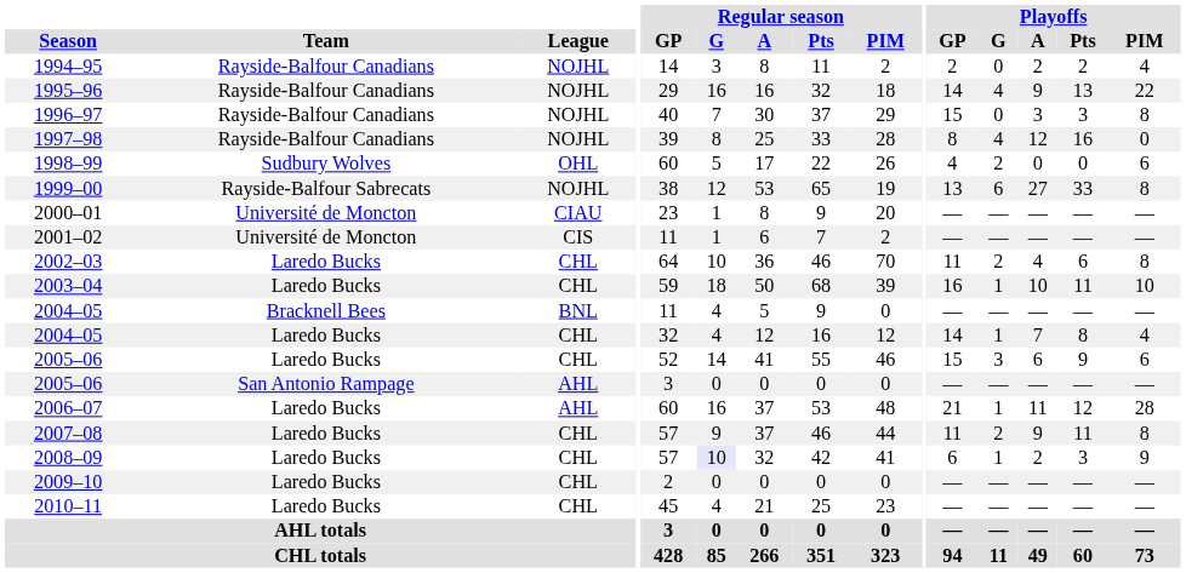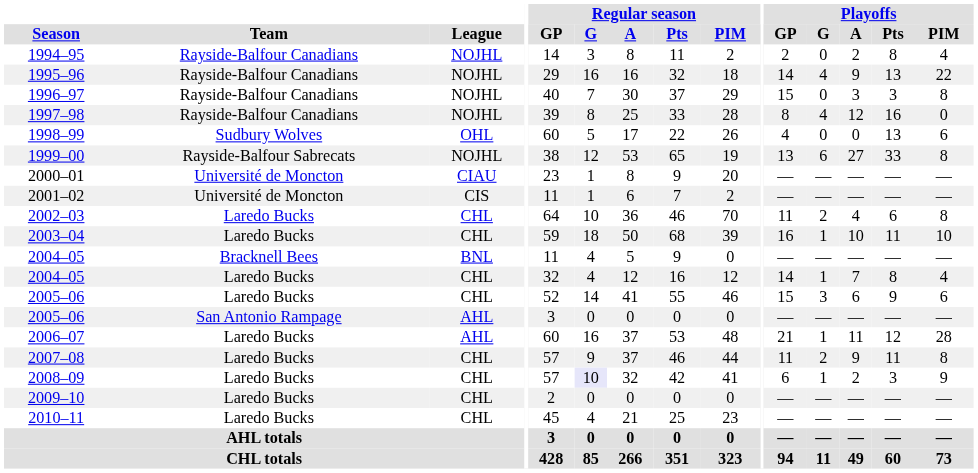 <table border="0" cellpadding="1" cellspacing="0" style="text-align:center; width:60em">
 <tr bgcolor="#e0e0e0">
 <th colspan="3" bgcolor="#ffffff"></th>
 <th rowspan="99" bgcolor="#ffffff"></th>
 <th colspan="5"><a href='#'>Regular season</a></th>
 <th rowspan="99" bgcolor="#ffffff"></th>
 <th colspan="5"><a href='#'>Playoffs</a></th>
 </tr>
 <tr bgcolor="#e0e0e0">
 <th><a href='#'>Season</a></th>
 <th>Team</th>
 <th>League</th>
 <th>GP</th>
 <th><a href='#'>G</a></th>
 <th><a href='#'>A</a></th>
 <th><a href='#'>Pts</a></th>
 <th><a href='#'>PIM</a></th>
 <th>GP</th>
 <th>G</th>
 <th>A</th>
 <th>Pts</th>
 <th>PIM</th>
 </tr>
 <tr>
 <td><a href='#'>1994–95</a></td>
 <td><a href='#'>Rayside-Balfour Canadians</a></td>
 <td><a href='#'>NOJHL</a></td>
 <td>14</td>
 <td>3</td>
 <td>8</td>
 <td>11</td>
 <td>2</td>
 <td>2</td>
 <td>0</td>
 <td>2</td>
-<td>2</td>
+<td>8</td>
 <td>4</td>
 </tr>
 <tr bgcolor="#f0f0f0">
 <td><a href='#'>1995–96</a></td>
 <td>Rayside-Balfour Canadians</td>
 <td>NOJHL</td>
 <td>29</td>
 <td>16</td>
 <td>16</td>
 <td>32</td>
 <td>18</td>
 <td>14</td>
 <td>4</td>
 <td>9</td>
 <td>13</td>
 <td>22</td>
 </tr>
 <tr>
 <td><a href='#'>1996–97</a></td>
 <td>Rayside-Balfour Canadians</td>
 <td>NOJHL</td>
 <td>40</td>
 <td>7</td>
 <td>30</td>
 <td>37</td>
 <td>29</td>
 <td>15</td>
 <td>0</td>
 <td>3</td>
 <td>3</td>
 <td>8</td>
 </tr>
 <tr bgcolor="#f0f0f0">
 <td><a href='#'>1997–98</a></td>
 <td>Rayside-Balfour Canadians</td>
 <td>NOJHL</td>
 <td>39</td>
 <td>8</td>
 <td>25</td>
 <td>33</td>
 <td>28</td>
 <td>8</td>
 <td>4</td>
 <td>12</td>
 <td>16</td>
 <td>0</td>
 </tr>
 <tr>
 <td><a href='#'>1998–99</a></td>
 <td><a href='#'>Sudbury Wolves</a></td>
 <td><a href='#'>OHL</a></td>
 <td>60</td>
 <td>5</td>
 <td>17</td>
 <td>22</td>
 <td>26</td>
 <td>4</td>
-<td>2</td>
 <td>0</td>
 <td>0</td>
+<td>13</td>
 <td>6</td>
 </tr>
 <tr bgcolor="#f0f0f0">
 <td><a href='#'>1999–00</a></td>
 <td>Rayside-Balfour Sabrecats</td>
 <td>NOJHL</td>
 <td>38</td>
 <td>12</td>
 <td>53</td>
 <td>65</td>
 <td>19</td>
 <td>13</td>
 <td>6</td>
 <td>27</td>
 <td>33</td>
 <td>8</td>
 </tr>
 <tr>
 <td>2000–01</td>
 <td><a href='#'>Université de Moncton</a></td>
 <td><a href='#'>CIAU</a></td>
 <td>23</td>
 <td>1</td>
 <td>8</td>
 <td>9</td>
 <td>20</td>
 <td>—</td>
 <td>—</td>
 <td>—</td>
 <td>—</td>
 <td>—</td>
 </tr>
 <tr bgcolor="#f0f0f0">
 <td>2001–02</td>
 <td>Université de Moncton</td>
 <td>CIS</td>
 <td>11</td>
 <td>1</td>
 <td>6</td>
 <td>7</td>
 <td>2</td>
 <td>—</td>
 <td>—</td>
 <td>—</td>
 <td>—</td>
 <td>—</td>
 </tr>
 <tr>
 <td><a href='#'>2002–03</a></td>
 <td><a href='#'>Laredo Bucks</a></td>
 <td><a href='#'>CHL</a></td>
 <td>64</td>
 <td>10</td>
 <td>36</td>
 <td>46</td>
 <td>70</td>
 <td>11</td>
 <td>2</td>
 <td>4</td>
 <td>6</td>
 <td>8</td>
 </tr>
 <tr bgcolor="#f0f0f0">
 <td><a href='#'>2003–04</a></td>
 <td>Laredo Bucks</td>
 <td>CHL</td>
 <td>59</td>
 <td>18</td>
 <td>50</td>
 <td>68</td>
 <td>39</td>
 <td>16</td>
 <td>1</td>
 <td>10</td>
 <td>11</td>
 <td>10</td>
 </tr>
 <tr>
 <td><a href='#'>2004–05</a></td>
 <td><a href='#'>Bracknell Bees</a></td>
 <td><a href='#'>BNL</a></td>
 <td>11</td>
 <td>4</td>
 <td>5</td>
 <td>9</td>
 <td>0</td>
 <td>—</td>
 <td>—</td>
 <td>—</td>
 <td>—</td>
 <td>—</td>
 </tr>
 <tr bgcolor="#f0f0f0">
 <td><a href='#'>2004–05</a></td>
 <td>Laredo Bucks</td>
 <td>CHL</td>
 <td>32</td>
 <td>4</td>
 <td>12</td>
 <td>16</td>
 <td>12</td>
 <td>14</td>
 <td>1</td>
 <td>7</td>
 <td>8</td>
 <td>4</td>
 </tr>
 <tr>
 <td><a href='#'>2005–06</a></td>
 <td>Laredo Bucks</td>
 <td>CHL</td>
 <td>52</td>
 <td>14</td>
 <td>41</td>
 <td>55</td>
 <td>46</td>
 <td>15</td>
 <td>3</td>
 <td>6</td>
 <td>9</td>
 <td>6</td>
 </tr>
 <tr bgcolor="#f0f0f0">
 <td><a href='#'>2005–06</a></td>
 <td><a href='#'>San Antonio Rampage</a></td>
 <td><a href='#'>AHL</a></td>
 <td>3</td>
 <td>0</td>
 <td>0</td>
 <td>0</td>
 <td>0</td>
 <td>—</td>
 <td>—</td>
 <td>—</td>
 <td>—</td>
 <td>—</td>
 </tr>
 <tr>
 <td><a href='#'>2006–07</a></td>
 <td>Laredo Bucks</td>
 <td><a href='#'>AHL</a></td>
 <td>60</td>
 <td>16</td>
 <td>37</td>
 <td>53</td>
 <td>48</td>
 <td>21</td>
 <td>1</td>
 <td>11</td>
 <td>12</td>
 <td>28</td>
 </tr>
 <tr bgcolor="#f0f0f0">
 <td><a href='#'>2007–08</a></td>
 <td>Laredo Bucks</td>
 <td>CHL</td>
 <td>57</td>
 <td>9</td>
 <td>37</td>
 <td>46</td>
 <td>44</td>
 <td>11</td>
 <td>2</td>
 <td>9</td>
 <td>11</td>
 <td>8</td>
 </tr>
 <tr>
 <td><a href='#'>2008–09</a></td>
 <td>Laredo Bucks</td>
 <td>CHL</td>
 <td>57</td>
 <td style="background: lavender;">10</td>
 <td>32</td>
 <td>42</td>
 <td>41</td>
 <td>6</td>
 <td>1</td>
 <td>2</td>
 <td>3</td>
 <td>9</td>
 </tr>
 <tr bgcolor="#f0f0f0">
 <td><a href='#'>2009–10</a></td>
 <td>Laredo Bucks</td>
 <td>CHL</td>
 <td>2</td>
 <td>0</td>
 <td>0</td>
 <td>0</td>
 <td>0</td>
 <td>—</td>
 <td>—</td>
 <td>—</td>
 <td>—</td>
 <td>—</td>
 </tr>
 <tr>
 <td><a href='#'>2010–11</a></td>
 <td>Laredo Bucks</td>
 <td>CHL</td>
 <td>45</td>
 <td>4</td>
 <td>21</td>
 <td>25</td>
 <td>23</td>
 <td>—</td>
 <td>—</td>
 <td>—</td>
 <td>—</td>
 <td>—</td>
 </tr>
 <tr>
 </tr>
 <tr ALIGN="center" bgcolor="#e0e0e0">
 <th colspan="3">AHL totals</th>
 <th ALIGN="center">3</th>
 <th ALIGN="center">0</th>
 <th ALIGN="center">0</th>
 <th ALIGN="center">0</th>
 <th ALIGN="center">0</th>
 <th ALIGN="center">—</th>
 <th ALIGN="center">—</th>
 <th ALIGN="center">—</th>
 <th ALIGN="center">—</th>
 <th ALIGN="center">—</th>
 </tr>
 <tr>
 </tr>
 <tr ALIGN="center" bgcolor="#e0e0e0">
 <th colspan="3">CHL totals</th>
 <th ALIGN="center">428</th>
 <th ALIGN="center">85</th>
 <th ALIGN="center">266</th>
 <th ALIGN="center">351</th>
 <th ALIGN="center">323</th>
 <th ALIGN="center">94</th>
 <th ALIGN="center">11</th>
 <th ALIGN="center">49</th>
 <th ALIGN="center">60</th>
 <th ALIGN="center">73</th>
 </tr>
 </table>
